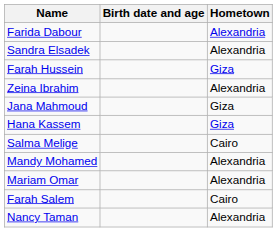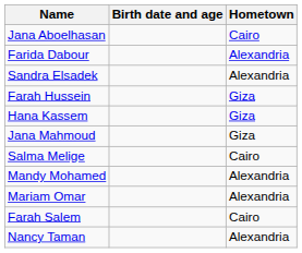 <table class="wikitable">
 <tr>
 <th>Name</th>
 <th>Birth date and age</th>
 <th>Hometown</th>
+</tr>
+<tr>
+<td><a href='#'>Jana Aboelhasan</a></td>
+<td></td>
+<td><a href='#'>Cairo</a></td>
 </tr>
 <tr>
 <td><a href='#'>Farida Dabour</a></td>
 <td></td>
 <td><a href='#'>Alexandria</a></td>
 </tr>
 <tr>
 <td><a href='#'>Sandra Elsadek</a></td>
 <td></td>
 <td>Alexandria</td>
 </tr>
 <tr>
 <td><a href='#'>Farah Hussein</a></td>
 <td></td>
 <td><a href='#'>Giza</a></td>
 </tr>
 <tr>
-<td><a href='#'>Zeina Ibrahim</a></td>
+<td><a href='#'>Hana Kassem</a></td>
 <td></td>
-<td>Alexandria</td>
+<td><a href='#'>Giza</a></td>
 </tr>
 <tr>
 <td><a href='#'>Jana Mahmoud</a></td>
 <td></td>
 <td>Giza</td>
-</tr>
-<tr>
-<td><a href='#'>Hana Kassem</a></td>
-<td></td>
-<td><a href='#'>Giza</a></td>
 </tr>
 <tr>
 <td><a href='#'>Salma Melige</a></td>
 <td></td>
 <td>Cairo</td>
 </tr>
 <tr>
 <td><a href='#'>Mandy Mohamed</a></td>
 <td></td>
 <td>Alexandria</td>
 </tr>
 <tr>
 <td><a href='#'>Mariam Omar</a></td>
 <td></td>
 <td>Alexandria</td>
 </tr>
 <tr>
 <td><a href='#'>Farah Salem</a></td>
 <td></td>
 <td>Cairo</td>
 </tr>
 <tr>
 <td><a href='#'>Nancy Taman</a></td>
 <td></td>
 <td>Alexandria</td>
 </tr>
 </table>
